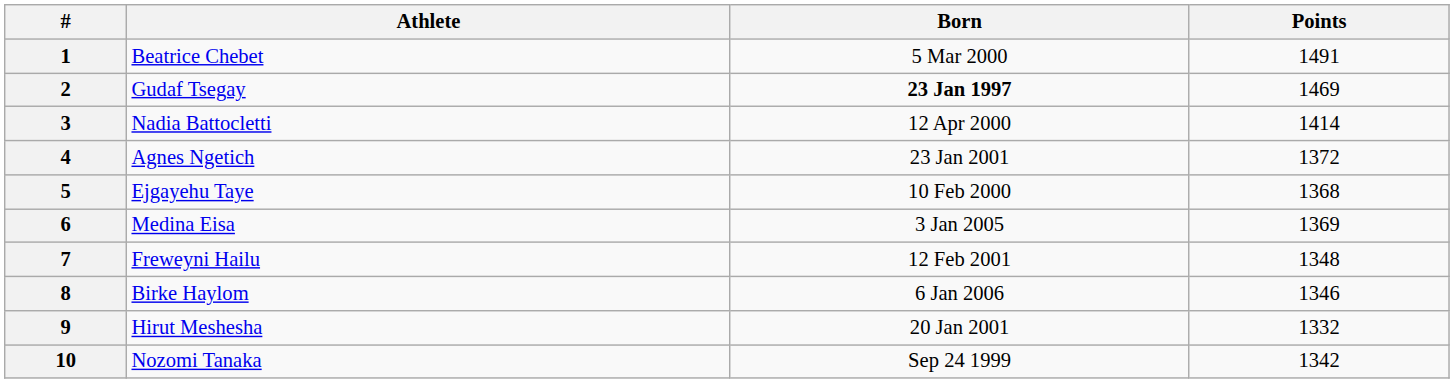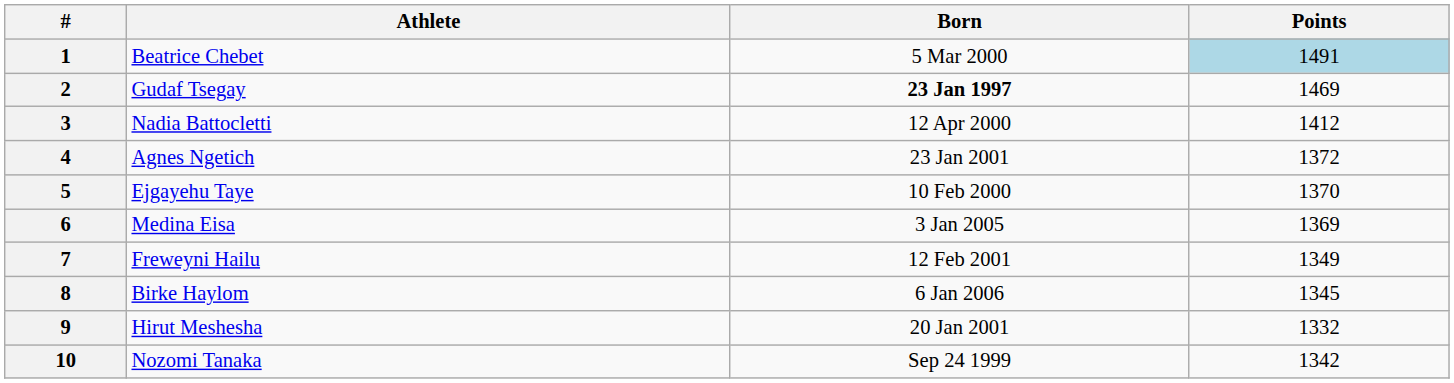 <table class="wikitable" width=80% style="font-size:90%; text-align:center;">
 <tr>
 <th>#</th>
 <th>Athlete</th>
 <th>Born</th>
 <th>Points</th>
 </tr>
 <tr>
 <th>1</th>
 <td align=left> <a href='#'>Beatrice Chebet</a></td>
 <td>5 Mar 2000</td>
-<td>1491</td>
+<td style="background: lightblue;">1491</td>
 </tr>
 <tr>
 <th>2</th>
 <td align=left> <a href='#'>Gudaf Tsegay</a></td>
 <td><strong>23 Jan 1997</strong></td>
 <td>1469</td>
 </tr>
 <tr>
 <th>3</th>
 <td align=left> <a href='#'>Nadia Battocletti</a></td>
 <td>12 Apr 2000</td>
-<td>1414</td>
+<td>1412</td>
 </tr>
 <tr>
 <th>4</th>
 <td align=left> <a href='#'>Agnes Ngetich</a></td>
 <td>23 Jan 2001</td>
 <td>1372</td>
 </tr>
 <tr>
 <th>5</th>
 <td align=left> <a href='#'>Ejgayehu Taye</a></td>
 <td>10 Feb 2000</td>
-<td>1368</td>
+<td>1370</td>
 </tr>
 <tr>
 <th>6</th>
 <td align=left> <a href='#'>Medina Eisa</a></td>
 <td>3 Jan 2005</td>
 <td>1369</td>
 </tr>
 <tr>
 <th>7</th>
 <td align=left> <a href='#'>Freweyni Hailu</a></td>
 <td>12 Feb 2001</td>
-<td>1348</td>
+<td>1349</td>
 </tr>
 <tr>
 <th>8</th>
 <td align=left> <a href='#'>Birke Haylom</a></td>
 <td>6 Jan 2006</td>
-<td>1346</td>
+<td>1345</td>
 </tr>
 <tr>
 <th>9</th>
 <td align=left> <a href='#'>Hirut Meshesha</a></td>
 <td>20 Jan 2001</td>
 <td>1332</td>
 </tr>
 <tr>
 <th>10</th>
 <td align=left> <a href='#'>Nozomi Tanaka</a></td>
 <td>Sep 24 1999</td>
 <td>1342</td>
 </tr>
 </table>
